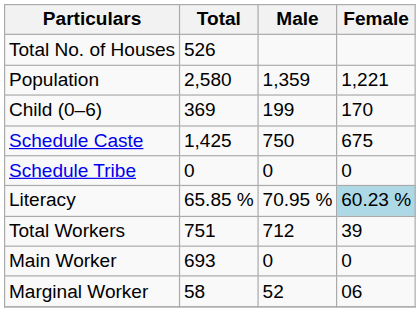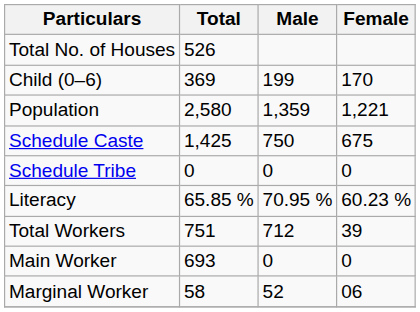 <table class="wikitable sortable">
 <tr>
 <th>Particulars</th>
 <th>Total</th>
 <th>Male</th>
 <th>Female</th>
 </tr>
 <tr>
 <td>Total No. of Houses</td>
 <td>526</td>
 <td></td>
 <td></td>
 </tr>
 <tr>
+<td>Child (0–6)</td>
+<td>369</td>
+<td>199</td>
+<td>170</td>
+</tr>
+<tr>
 <td>Population</td>
 <td>2,580</td>
 <td>1,359</td>
 <td>1,221</td>
-</tr>
-<tr>
-<td>Child (0–6)</td>
-<td>369</td>
-<td>199</td>
-<td>170</td>
 </tr>
 <tr>
 <td><a href='#'>Schedule Caste</a></td>
 <td>1,425</td>
 <td>750</td>
 <td>675</td>
 </tr>
 <tr>
 <td><a href='#'>Schedule Tribe</a></td>
 <td>0</td>
 <td>0</td>
 <td>0</td>
 </tr>
 <tr>
 <td>Literacy</td>
 <td>65.85     %</td>
 <td>70.95  %</td>
-<td style="background: lightblue;">60.23  %</td>
+<td>60.23  %</td>
 </tr>
 <tr>
 <td>Total Workers</td>
 <td>751</td>
 <td>712</td>
 <td>39</td>
 </tr>
 <tr>
 <td>Main Worker</td>
 <td>693</td>
 <td>0</td>
 <td>0</td>
 </tr>
 <tr>
 <td>Marginal Worker</td>
 <td>58</td>
 <td>52</td>
 <td>06</td>
 </tr>
 <tr>
 </tr>
 </table>
